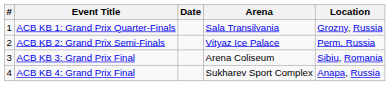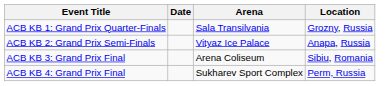 <table class="sortable wikitable" style="font-size: 90%;">
 <tr>
-<th scope="col">#</th>
 <th scope="col">Event Title</th>
 <th scope="col">Date</th>
 <th scope="col">Arena</th>
 <th scope="col">Location</th>
 </tr>
 <tr>
-<td align=center>1</td>
 <td><a href='#'>ACB KB 1: Grand Prix Quarter-Finals</a></td>
 <td></td>
 <td><a href='#'>Sala Transilvania</a></td>
 <td> <a href='#'>Grozny</a>, <a href='#'>Russia</a></td>
 </tr>
 <tr>
-<td align=center>2</td>
 <td><a href='#'>ACB KB 2: Grand Prix Semi-Finals</a></td>
 <td></td>
 <td><a href='#'>Vityaz Ice Palace</a></td>
-<td> <a href='#'>Perm, Russia</a></td>
+<td> <a href='#'>Anapa</a>, <a href='#'>Russia</a></td>
 </tr>
 <tr>
-<td align=center>3</td>
 <td><a href='#'>ACB KB 3: Grand Prix Final</a></td>
 <td></td>
 <td>Arena Coliseum</td>
 <td> <a href='#'>Sibiu</a>, <a href='#'>Romania</a></td>
 </tr>
 <tr>
-<td align=center>4</td>
 <td><a href='#'>ACB KB 4: Grand Prix Final</a></td>
 <td></td>
 <td>Sukharev Sport Complex</td>
-<td> <a href='#'>Anapa</a>, <a href='#'>Russia</a></td>
+<td> <a href='#'>Perm, Russia</a></td>
 </tr>
 </table>
